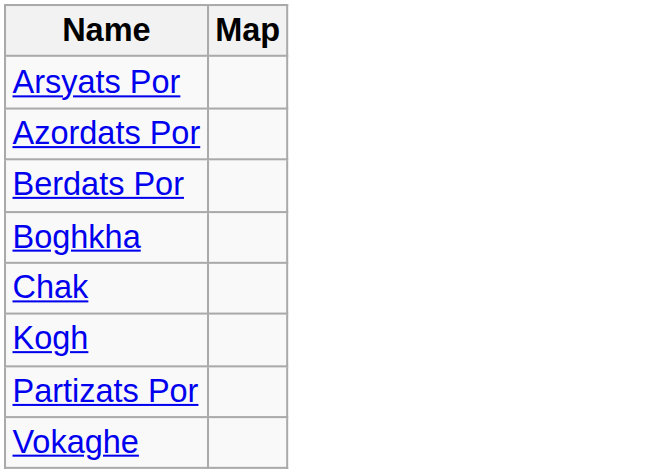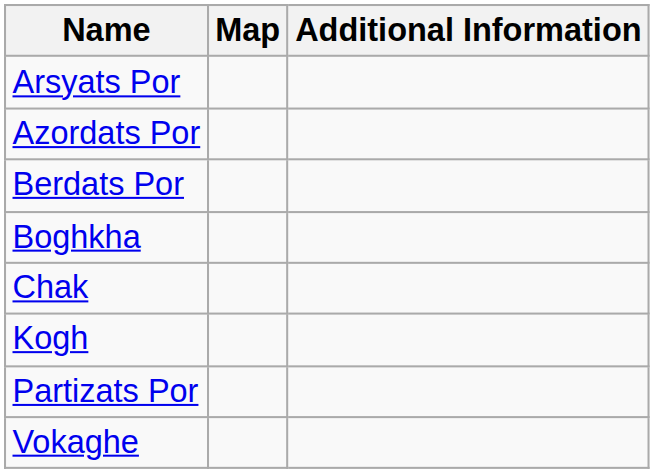 <table class="wikitable">
 <tr>
 <th>Name</th>
 <th>Map</th>
+<th>Additional Information</th>
 </tr>
 <tr>
 <td><a href='#'>Arsyats Por</a></td>
+<td></td>
 <td></td>
 </tr>
 <tr>
 <td><a href='#'>Azordats Por</a></td>
 <td></td>
+<td></td>
 </tr>
 <tr>
 <td><a href='#'>Berdats Por</a></td>
+<td></td>
 <td></td>
 </tr>
 <tr>
 <td><a href='#'>Boghkha</a></td>
 <td></td>
+<td></td>
 </tr>
 <tr>
 <td><a href='#'>Chak</a></td>
+<td></td>
 <td></td>
 </tr>
 <tr>
 <td><a href='#'>Kogh</a></td>
 <td></td>
+<td></td>
 </tr>
 <tr>
 <td><a href='#'>Partizats Por</a></td>
+<td></td>
 <td></td>
 </tr>
 <tr>
 <td><a href='#'>Vokaghe</a></td>
 <td></td>
+<td></td>
 </tr>
 </table>
